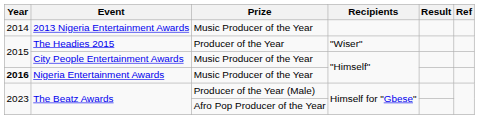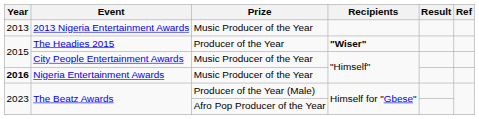 <table class ="wikitable">
 <tr>
 <th>Year</th>
 <th>Event</th>
 <th>Prize</th>
 <th>Recipients</th>
 <th>Result</th>
 <th>Ref</th>
 </tr>
 <tr>
-<td>2014</td>
+<td>2013</td>
 <td><a href='#'>2013 Nigeria Entertainment Awards</a></td>
 <td>Music Producer of the Year</td>
 <td></td>
 <td></td>
 <td></td>
 </tr>
 <tr>
 <td rowspan="2">2015</td>
 <td><a href='#'>The Headies 2015</a></td>
 <td>Producer of the Year</td>
-<td>"Wiser"</td>
+<td><strong>"Wiser"</strong></td>
 <td></td>
 <td></td>
 </tr>
 <tr>
 <td><a href='#'>City People Entertainment Awards</a></td>
 <td>Music Producer of the Year</td>
 <td rowspan="2">"Himself"</td>
 <td></td>
 <td></td>
 </tr>
 <tr>
 <td><strong>2016</strong></td>
 <td><a href='#'>Nigeria Entertainment Awards</a></td>
 <td>Music Producer of the Year</td>
 <td></td>
 <td></td>
 </tr>
 <tr>
 <td rowspan="2">2023</td>
 <td rowspan="2"><a href='#'>The Beatz Awards</a></td>
 <td>Producer of the Year (Male)</td>
 <td rowspan="2">Himself for "<a href='#'>Gbese</a>"</td>
 <td></td>
 <td rowspan="2"></td>
 </tr>
 <tr>
 <td>Afro Pop Producer of the Year</td>
 <td></td>
 </tr>
 </table>
